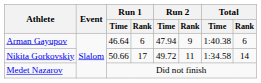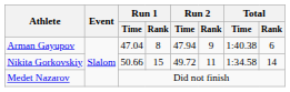 <table class="wikitable" style="font-size:90%">
 <tr>
 <th rowspan=2>Athlete</th>
 <th rowspan=2>Event</th>
 <th colspan=2>Run 1</th>
 <th colspan=2>Run 2</th>
 <th colspan=2>Total</th>
 </tr>
 <tr style="font-size:90%">
 <th>Time</th>
 <th>Rank</th>
 <th>Time</th>
 <th>Rank</th>
 <th>Time</th>
 <th>Rank</th>
 </tr>
 <tr align=center>
 <td align=left><a href='#'>Arman Gayupov</a></td>
 <td align=left rowspan=3><a href='#'>Slalom</a></td>
-<td>46.64</td>
-<td>6</td>
+<td>47.04</td>
+<td>8</td>
 <td>47.94</td>
 <td>9</td>
 <td>1:40.38</td>
 <td>6</td>
 </tr>
 <tr align=center>
 <td align=left><a href='#'>Nikita Gorkovskiy</a></td>
 <td>50.66</td>
-<td>17</td>
+<td>15</td>
 <td>49.72</td>
 <td>11</td>
 <td>1:34.58</td>
 <td>14</td>
 </tr>
 <tr align=center>
 <td align=left><a href='#'>Medet Nazarov</a></td>
 <td colspan=6>Did not finish</td>
 </tr>
 </table>
